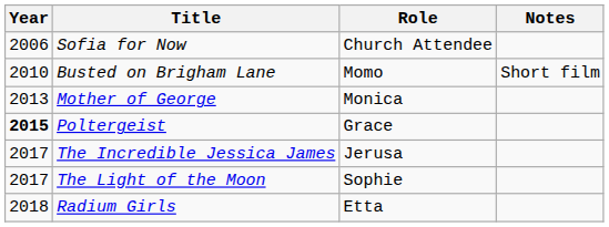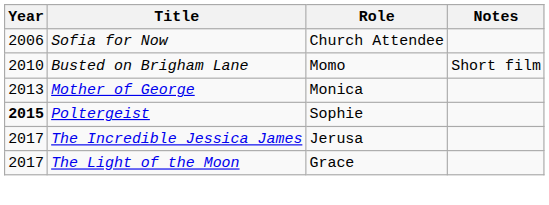 <table class="wikitable">
 <tr>
 <th>Year</th>
 <th>Title</th>
 <th>Role</th>
 <th>Notes</th>
 </tr>
 <tr>
 <td>2006</td>
 <td><em>Sofia for Now</em></td>
 <td>Church Attendee</td>
 <td></td>
 </tr>
 <tr>
 <td>2010</td>
 <td><em>Busted on Brigham Lane</em></td>
 <td>Momo</td>
 <td>Short film</td>
 </tr>
 <tr>
 <td>2013</td>
 <td><em><a href='#'>Mother of George</a></em></td>
 <td>Monica</td>
 <td></td>
 </tr>
 <tr>
 <td><strong>2015</strong></td>
 <td><em><a href='#'>Poltergeist</a></em></td>
-<td>Grace</td>
+<td>Sophie</td>
 <td></td>
 </tr>
 <tr>
 <td>2017</td>
 <td><em><a href='#'>The Incredible Jessica James</a></em></td>
 <td>Jerusa</td>
 <td></td>
 </tr>
 <tr>
 <td>2017</td>
 <td><em><a href='#'>The Light of the Moon</a></em></td>
-<td>Sophie</td>
-<td></td>
-</tr>
-<tr>
-<td>2018</td>
-<td><em><a href='#'>Radium Girls</a></em></td>
-<td>Etta</td>
+<td>Grace</td>
 <td></td>
 </tr>
 </table>
